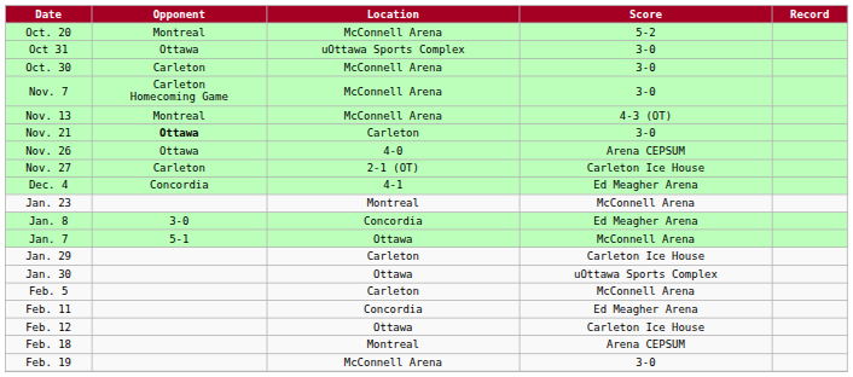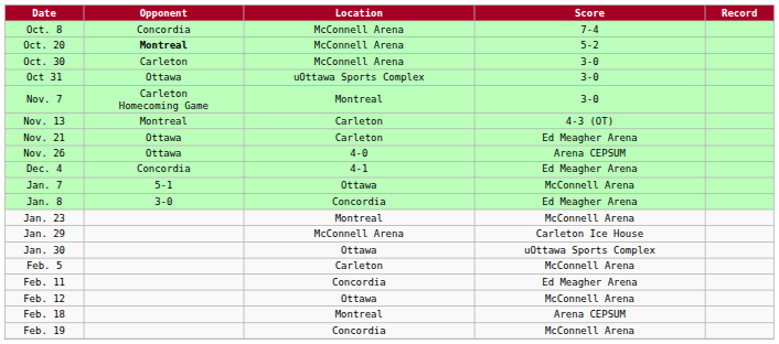 <table class="wikitable" width="80%">
 <tr align="center"  style=" background:#A50024;color:#FFFFFF;">
 <td><strong>Date</strong></td>
 <td><strong>Opponent</strong></td>
 <td><strong>Location</strong></td>
 <td><strong>Score</strong></td>
 <td><strong>Record</strong></td>
 </tr>
 <tr align="center" bgcolor="bbffbb">
+<td>Oct. 8</td>
+<td>Concordia</td>
+<td>McConnell Arena</td>
+<td>7-4</td>
+<td></td>
+</tr>
+<tr align="center" bgcolor="bbffbb">
 <td>Oct. 20</td>
-<td>Montreal</td>
+<td><strong>Montreal</strong></td>
 <td>McConnell Arena</td>
 <td>5-2</td>
+<td></td>
+</tr>
+<tr align="center" bgcolor="bbffbb">
+<td>Oct. 30</td>
+<td>Carleton</td>
+<td>McConnell Arena</td>
+<td>3-0</td>
 <td></td>
 </tr>
 <tr align="center" bgcolor="bbffbb">
 <td>Oct 31</td>
 <td>Ottawa</td>
 <td>uOttawa Sports Complex</td>
 <td>3-0</td>
 <td></td>
 </tr>
 <tr align="center" bgcolor="bbffbb">
-<td>Oct. 30</td>
-<td>Carleton</td>
-<td>McConnell Arena</td>
-<td>3-0</td>
-<td></td>
-</tr>
-<tr align="center" bgcolor="bbffbb">
 <td>Nov. 7</td>
 <td>Carleton<br>Homecoming Game</td>
-<td>McConnell Arena</td>
+<td>Montreal</td>
 <td>3-0</td>
 <td></td>
 </tr>
 <tr align="center" bgcolor="bbffbb">
 <td>Nov. 13</td>
 <td>Montreal</td>
-<td>McConnell Arena</td>
+<td>Carleton</td>
 <td>4-3 (OT)</td>
 <td></td>
 </tr>
 <tr align="center" bgcolor="bbffbb">
 <td>Nov. 21</td>
-<td><strong>Ottawa</strong></td>
+<td>Ottawa</td>
 <td>Carleton</td>
-<td>3-0</td>
+<td>Ed Meagher Arena</td>
 <td></td>
 </tr>
 <tr align="center" bgcolor="bbffbb">
 <td>Nov. 26</td>
 <td>Ottawa</td>
 <td>4-0</td>
 <td>Arena CEPSUM</td>
 <td></td>
 </tr>
 <tr align="center" bgcolor="bbffbb">
-<td>Nov. 27</td>
-<td>Carleton</td>
-<td>2-1 (OT)</td>
-<td>Carleton Ice House</td>
+<td>Dec. 4</td>
+<td>Concordia</td>
+<td>4-1</td>
+<td>Ed Meagher Arena</td>
 <td></td>
 </tr>
 <tr align="center" bgcolor="bbffbb">
-<td>Dec. 4</td>
+<td>Jan. 7</td>
+<td>5-1</td>
+<td>Ottawa</td>
+<td>McConnell Arena</td>
+<td></td>
+</tr>
+<tr align="center" bgcolor="bbffbb">
+<td>Jan. 8</td>
+<td>3-0</td>
 <td>Concordia</td>
-<td>4-1</td>
 <td>Ed Meagher Arena</td>
 <td></td>
 </tr>
 <tr align="center" bgcolor="">
 <td>Jan. 23</td>
 <td></td>
 <td>Montreal</td>
 <td>McConnell Arena</td>
 <td></td>
 </tr>
-<tr align="center" bgcolor="bbffbb">
-<td>Jan. 8</td>
-<td>3-0</td>
-<td>Concordia</td>
-<td>Ed Meagher Arena</td>
-<td></td>
-</tr>
-<tr align="center" bgcolor="bbffbb">
-<td>Jan. 7</td>
-<td>5-1</td>
-<td>Ottawa</td>
-<td>McConnell Arena</td>
-<td></td>
-</tr>
 <tr align="center" bgcolor="">
 <td>Jan. 29</td>
 <td></td>
-<td>Carleton</td>
+<td>McConnell Arena</td>
 <td>Carleton Ice House</td>
 <td></td>
 </tr>
 <tr align="center" bgcolor="">
 <td>Jan. 30</td>
 <td></td>
 <td>Ottawa</td>
 <td>uOttawa Sports Complex</td>
 <td></td>
 </tr>
 <tr align="center" bgcolor="">
 <td>Feb. 5</td>
 <td></td>
 <td>Carleton</td>
 <td>McConnell Arena</td>
 <td></td>
 </tr>
 <tr align="center" bgcolor="">
 <td>Feb. 11</td>
 <td></td>
 <td>Concordia</td>
 <td>Ed Meagher Arena</td>
 <td></td>
 </tr>
 <tr align="center" bgcolor="">
 <td>Feb. 12</td>
 <td></td>
 <td>Ottawa</td>
-<td>Carleton Ice House</td>
+<td>McConnell Arena</td>
 <td></td>
 </tr>
 <tr align="center" bgcolor="">
 <td>Feb. 18</td>
 <td></td>
 <td>Montreal</td>
 <td>Arena CEPSUM</td>
 <td></td>
 </tr>
 <tr align="center" bgcolor="">
 <td>Feb. 19</td>
 <td></td>
+<td>Concordia</td>
 <td>McConnell Arena</td>
-<td>3-0</td>
 <td></td>
 </tr>
 <tr align="center" bgcolor="">
 </tr>
 </table>
